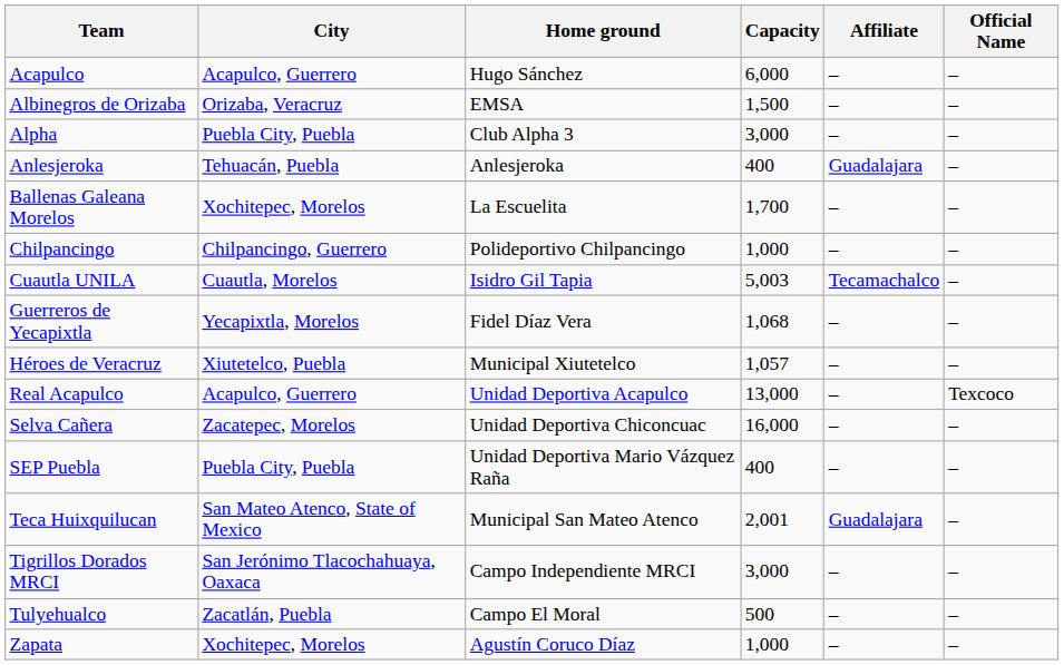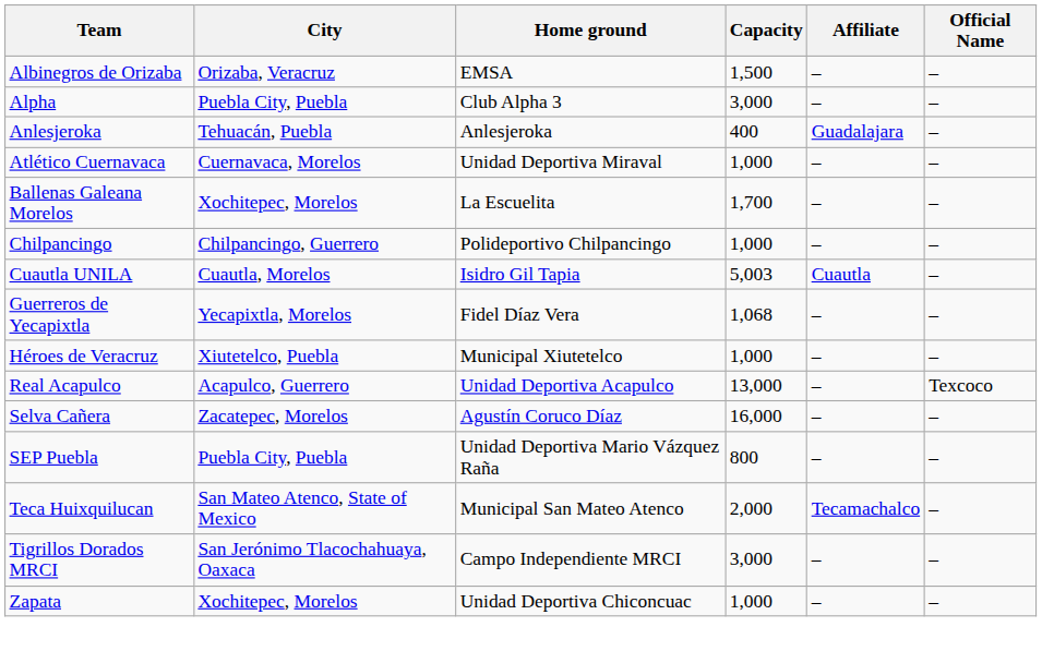 <table class="wikitable sortable">
 <tr>
 <th>Team</th>
 <th>City</th>
 <th>Home ground</th>
 <th>Capacity</th>
 <th>Affiliate</th>
 <th>Official Name</th>
-</tr>
-<tr>
-<td><a href='#'>Acapulco</a></td>
-<td><a href='#'>Acapulco</a>, <a href='#'>Guerrero</a></td>
-<td>Hugo Sánchez</td>
-<td>6,000</td>
-<td>–</td>
-<td>–</td>
 </tr>
 <tr>
 <td><a href='#'>Albinegros de Orizaba</a></td>
 <td><a href='#'>Orizaba</a>, <a href='#'>Veracruz</a></td>
 <td>EMSA</td>
 <td>1,500</td>
 <td>–</td>
 <td>–</td>
 </tr>
 <tr>
 <td><a href='#'>Alpha</a></td>
 <td><a href='#'>Puebla City</a>, <a href='#'>Puebla</a></td>
 <td>Club Alpha 3</td>
 <td>3,000</td>
 <td>–</td>
 <td>–</td>
 </tr>
 <tr>
 <td><a href='#'>Anlesjeroka</a></td>
 <td><a href='#'>Tehuacán</a>, <a href='#'>Puebla</a></td>
 <td>Anlesjeroka</td>
 <td>400</td>
 <td><a href='#'>Guadalajara</a></td>
 <td>–</td>
 </tr>
 <tr>
+<td><a href='#'>Atlético Cuernavaca</a></td>
+<td><a href='#'>Cuernavaca</a>, <a href='#'>Morelos</a></td>
+<td>Unidad Deportiva Miraval</td>
+<td>1,000</td>
+<td>–</td>
+<td>–</td>
+</tr>
+<tr>
 <td><a href='#'>Ballenas Galeana Morelos</a></td>
 <td><a href='#'>Xochitepec</a>, <a href='#'>Morelos</a></td>
 <td>La Escuelita</td>
 <td>1,700</td>
 <td>–</td>
 <td>–</td>
 </tr>
 <tr>
 <td><a href='#'>Chilpancingo</a></td>
 <td><a href='#'>Chilpancingo</a>, <a href='#'>Guerrero</a></td>
 <td>Polideportivo Chilpancingo</td>
 <td>1,000</td>
 <td>–</td>
 <td>–</td>
 </tr>
 <tr>
 <td><a href='#'>Cuautla UNILA</a></td>
 <td><a href='#'>Cuautla</a>, <a href='#'>Morelos</a></td>
 <td><a href='#'>Isidro Gil Tapia</a></td>
 <td>5,003</td>
-<td><a href='#'>Tecamachalco</a></td>
+<td><a href='#'>Cuautla</a></td>
 <td>–</td>
 </tr>
 <tr>
 <td><a href='#'>Guerreros de Yecapixtla</a></td>
 <td><a href='#'>Yecapixtla</a>, <a href='#'>Morelos</a></td>
 <td>Fidel Díaz Vera</td>
 <td>1,068</td>
 <td>–</td>
 <td>–</td>
 </tr>
 <tr>
 <td><a href='#'>Héroes de Veracruz</a></td>
 <td><a href='#'>Xiutetelco</a>, <a href='#'>Puebla</a></td>
 <td>Municipal Xiutetelco</td>
-<td>1,057</td>
+<td>1,000</td>
 <td>–</td>
 <td>–</td>
 </tr>
 <tr>
 <td><a href='#'>Real Acapulco</a></td>
 <td><a href='#'>Acapulco</a>, <a href='#'>Guerrero</a></td>
 <td><a href='#'>Unidad Deportiva Acapulco</a></td>
 <td>13,000</td>
 <td>–</td>
 <td>Texcoco</td>
 </tr>
 <tr>
 <td><a href='#'>Selva Cañera</a></td>
 <td><a href='#'>Zacatepec</a>, <a href='#'>Morelos</a></td>
-<td>Unidad Deportiva Chiconcuac</td>
+<td><a href='#'>Agustín Coruco Díaz</a></td>
 <td>16,000</td>
 <td>–</td>
 <td>–</td>
 </tr>
 <tr>
 <td><a href='#'>SEP Puebla</a></td>
 <td><a href='#'>Puebla City</a>, <a href='#'>Puebla</a></td>
 <td>Unidad Deportiva Mario Vázquez Raña</td>
-<td>400</td>
+<td>800</td>
 <td>–</td>
 <td>–</td>
 </tr>
 <tr>
 <td><a href='#'>Teca Huixquilucan</a></td>
 <td><a href='#'>San Mateo Atenco</a>, <a href='#'>State of Mexico</a></td>
 <td>Municipal San Mateo Atenco</td>
-<td>2,001</td>
-<td><a href='#'>Guadalajara</a></td>
+<td>2,000</td>
+<td><a href='#'>Tecamachalco</a></td>
 <td>–</td>
 </tr>
 <tr>
 <td><a href='#'>Tigrillos Dorados MRCI</a></td>
 <td><a href='#'>San Jerónimo Tlacochahuaya</a>, <a href='#'>Oaxaca</a></td>
 <td>Campo Independiente MRCI</td>
 <td>3,000</td>
 <td>–</td>
 <td>–</td>
 </tr>
 <tr>
-<td><a href='#'>Tulyehualco</a></td>
-<td><a href='#'>Zacatlán</a>, <a href='#'>Puebla</a></td>
-<td>Campo El Moral</td>
-<td>500</td>
-<td>–</td>
-<td>–</td>
-</tr>
-<tr>
 <td><a href='#'>Zapata</a></td>
 <td><a href='#'>Xochitepec</a>, <a href='#'>Morelos</a></td>
-<td><a href='#'>Agustín Coruco Díaz</a></td>
+<td>Unidad Deportiva Chiconcuac</td>
 <td>1,000</td>
 <td>–</td>
 <td>–</td>
 </tr>
 </table>
